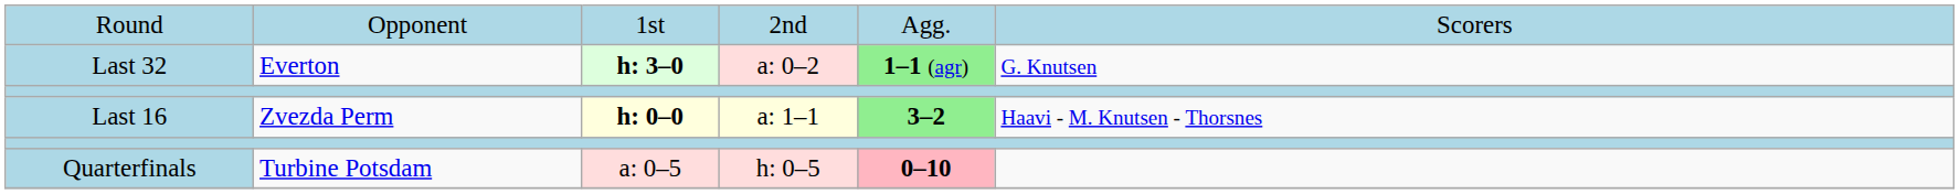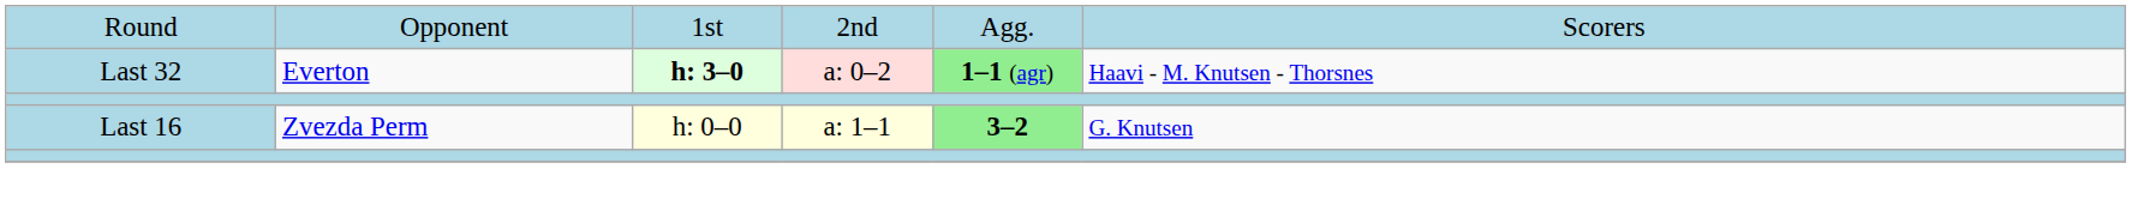 <table class="wikitable" style="text-align:center">
 <tr bgcolor=lightblue>
 <td width=150px>Round</td>
 <td width=200px>Opponent</td>
 <td width=80px>1st</td>
 <td width=80px>2nd</td>
 <td width=80px>Agg.</td>
 <td width=600px>Scorers</td>
 </tr>
 <tr>
 <td bgcolor=lightblue>Last 32</td>
 <td align=left> <a href='#'>Everton</a></td>
 <td bgcolor="#ddffdd"><strong>h: 3–0</strong></td>
 <td bgcolor="#ffdddd">a: 0–2</td>
 <td bgcolor=lightgreen><strong>1–1</strong> <small>(<a href='#'>agr</a>)</small></td>
-<td align=left><small><a href='#'>G. Knutsen</a></small></td>
+<td align=left><small><a href='#'>Haavi</a> - <a href='#'>M. Knutsen</a> - <a href='#'>Thorsnes</a></small></td>
 </tr>
 <tr bgcolor=lightblue>
 <td colspan=6></td>
 </tr>
 <tr>
 <td bgcolor=lightblue>Last 16</td>
 <td align=left> <a href='#'>Zvezda Perm</a></td>
-<td bgcolor="#ffffdd"><strong>h: 0–0</strong></td>
+<td bgcolor="#ffffdd">h: 0–0</td>
 <td bgcolor="#ffffdd">a: 1–1</td>
 <td bgcolor=lightgreen><strong>3–2</strong></td>
-<td align=left><small><a href='#'>Haavi</a> - <a href='#'>M. Knutsen</a> - <a href='#'>Thorsnes</a></small></td>
+<td align=left><small><a href='#'>G. Knutsen</a></small></td>
 </tr>
 <tr bgcolor=lightblue>
 <td colspan=6></td>
 </tr>
 <tr>
-<td bgcolor=lightblue>Quarterfinals</td>
-<td align=left> <a href='#'>Turbine Potsdam</a></td>
-<td bgcolor="#ffdddd">a: 0–5</td>
-<td bgcolor="#ffdddd">h: 0–5</td>
-<td bgcolor=lightpink><strong>0–10</strong></td>
-<td align=left></td>
-</tr>
-<tr>
 </tr>
 </table>
